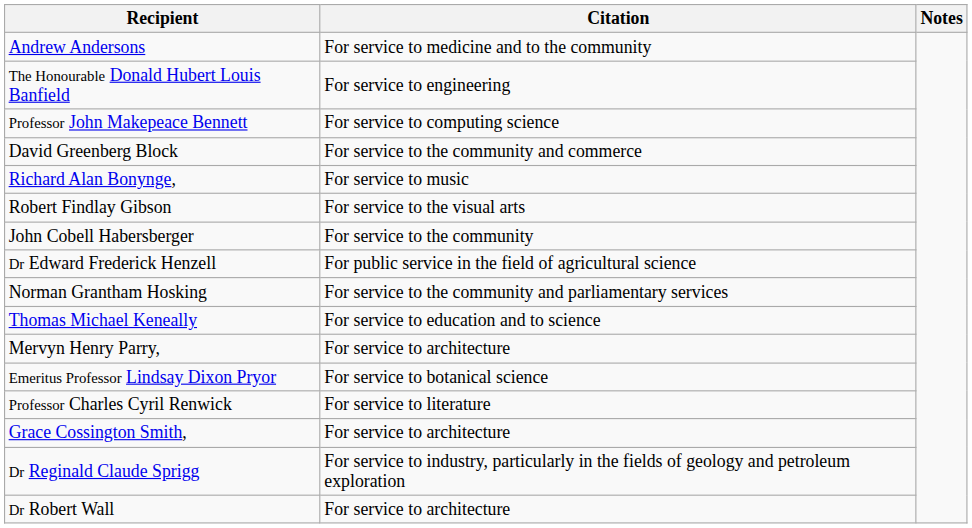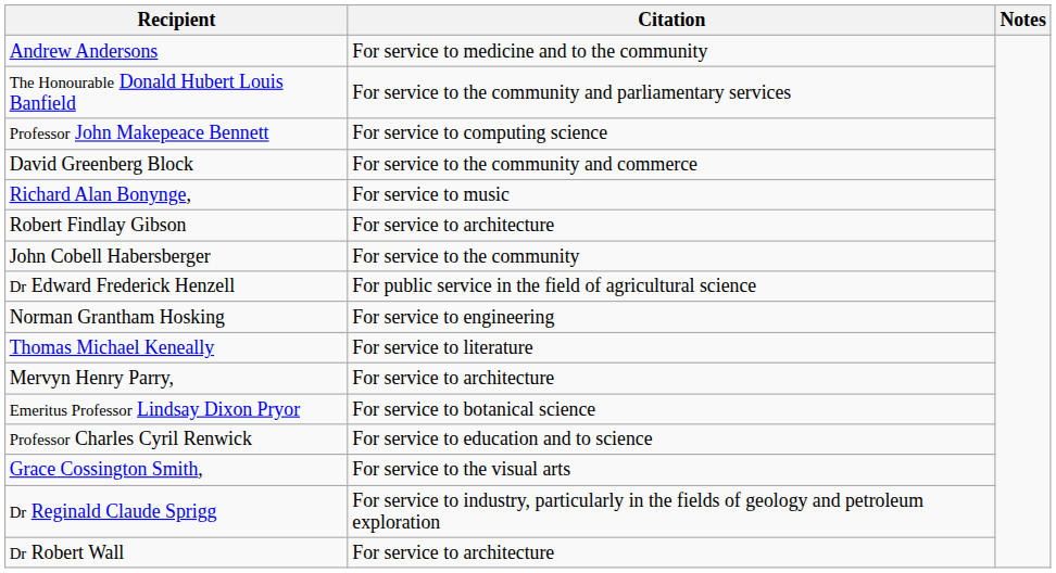 <table class="wikitable">
 <tr>
 <th>Recipient</th>
 <th>Citation</th>
 <th>Notes</th>
 </tr>
 <tr>
 <td><a href='#'>Andrew Andersons</a></td>
 <td>For service to medicine and to the community</td>
 <td rowspan="16"></td>
 </tr>
 <tr>
 <td><small>The Honourable</small> <a href='#'>Donald Hubert Louis Banfield</a></td>
-<td>For service to engineering</td>
+<td>For service to the community and parliamentary services</td>
 </tr>
 <tr>
 <td><small>Professor</small> <a href='#'>John Makepeace Bennett</a></td>
 <td>For service to computing science</td>
 </tr>
 <tr>
 <td>David Greenberg Block</td>
 <td>For service to the community and commerce</td>
 </tr>
 <tr>
 <td><a href='#'>Richard Alan Bonynge</a>, </td>
 <td>For service to music</td>
 </tr>
 <tr>
 <td>Robert Findlay Gibson</td>
-<td>For service to the visual arts</td>
+<td>For service to architecture</td>
 </tr>
 <tr>
 <td>John Cobell Habersberger</td>
 <td>For service to the community</td>
 </tr>
 <tr>
 <td><small>Dr</small> Edward Frederick Henzell</td>
 <td>For public service in the field of agricultural science</td>
 </tr>
 <tr>
 <td>Norman Grantham Hosking</td>
-<td>For service to the community and parliamentary services</td>
+<td>For service to engineering</td>
 </tr>
 <tr>
 <td><a href='#'>Thomas Michael Keneally</a></td>
-<td>For service to education and to science</td>
+<td>For service to literature</td>
 </tr>
 <tr>
 <td>Mervyn Henry Parry, </td>
 <td>For service to architecture</td>
 </tr>
 <tr>
 <td><small>Emeritus Professor</small> <a href='#'>Lindsay Dixon Pryor</a></td>
 <td>For service to botanical science</td>
 </tr>
 <tr>
 <td><small>Professor</small> Charles Cyril Renwick</td>
-<td>For service to literature</td>
+<td>For service to education and to science</td>
 </tr>
 <tr>
 <td><a href='#'>Grace Cossington Smith</a>, </td>
-<td>For service to architecture</td>
+<td>For service to the visual arts</td>
 </tr>
 <tr>
 <td><small>Dr</small> <a href='#'>Reginald Claude Sprigg</a></td>
 <td>For service to industry, particularly in the fields of geology and petroleum exploration</td>
 </tr>
 <tr>
 <td><small>Dr</small> Robert Wall</td>
 <td>For service to architecture</td>
 </tr>
 </table>
